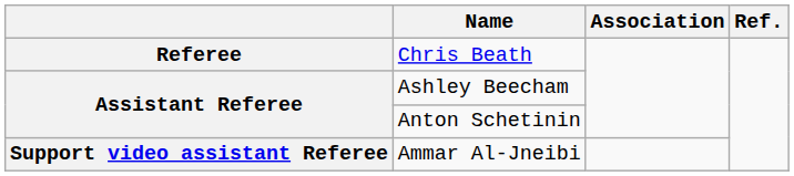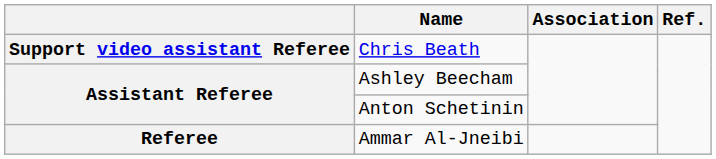 <table class="wikitable">
 <tr>
 <th></th>
 <th>Name</th>
 <th>Association</th>
 <th>Ref.</th>
 </tr>
 <tr>
-<th>Referee</th>
+<th>Support <a href='#'>video assistant</a> Referee</th>
 <td><a href='#'>Chris Beath</a></td>
 <td rowspan=3></td>
 <td rowspan=4></td>
 </tr>
 <tr>
 <th rowspan=2>Assistant Referee</th>
 <td>Ashley Beecham</td>
 </tr>
 <tr>
 <td>Anton Schetinin</td>
 </tr>
 <tr>
-<th>Support <a href='#'>video assistant</a> Referee</th>
+<th>Referee</th>
 <td>Ammar Al-Jneibi</td>
 <td></td>
 </tr>
 </table>
